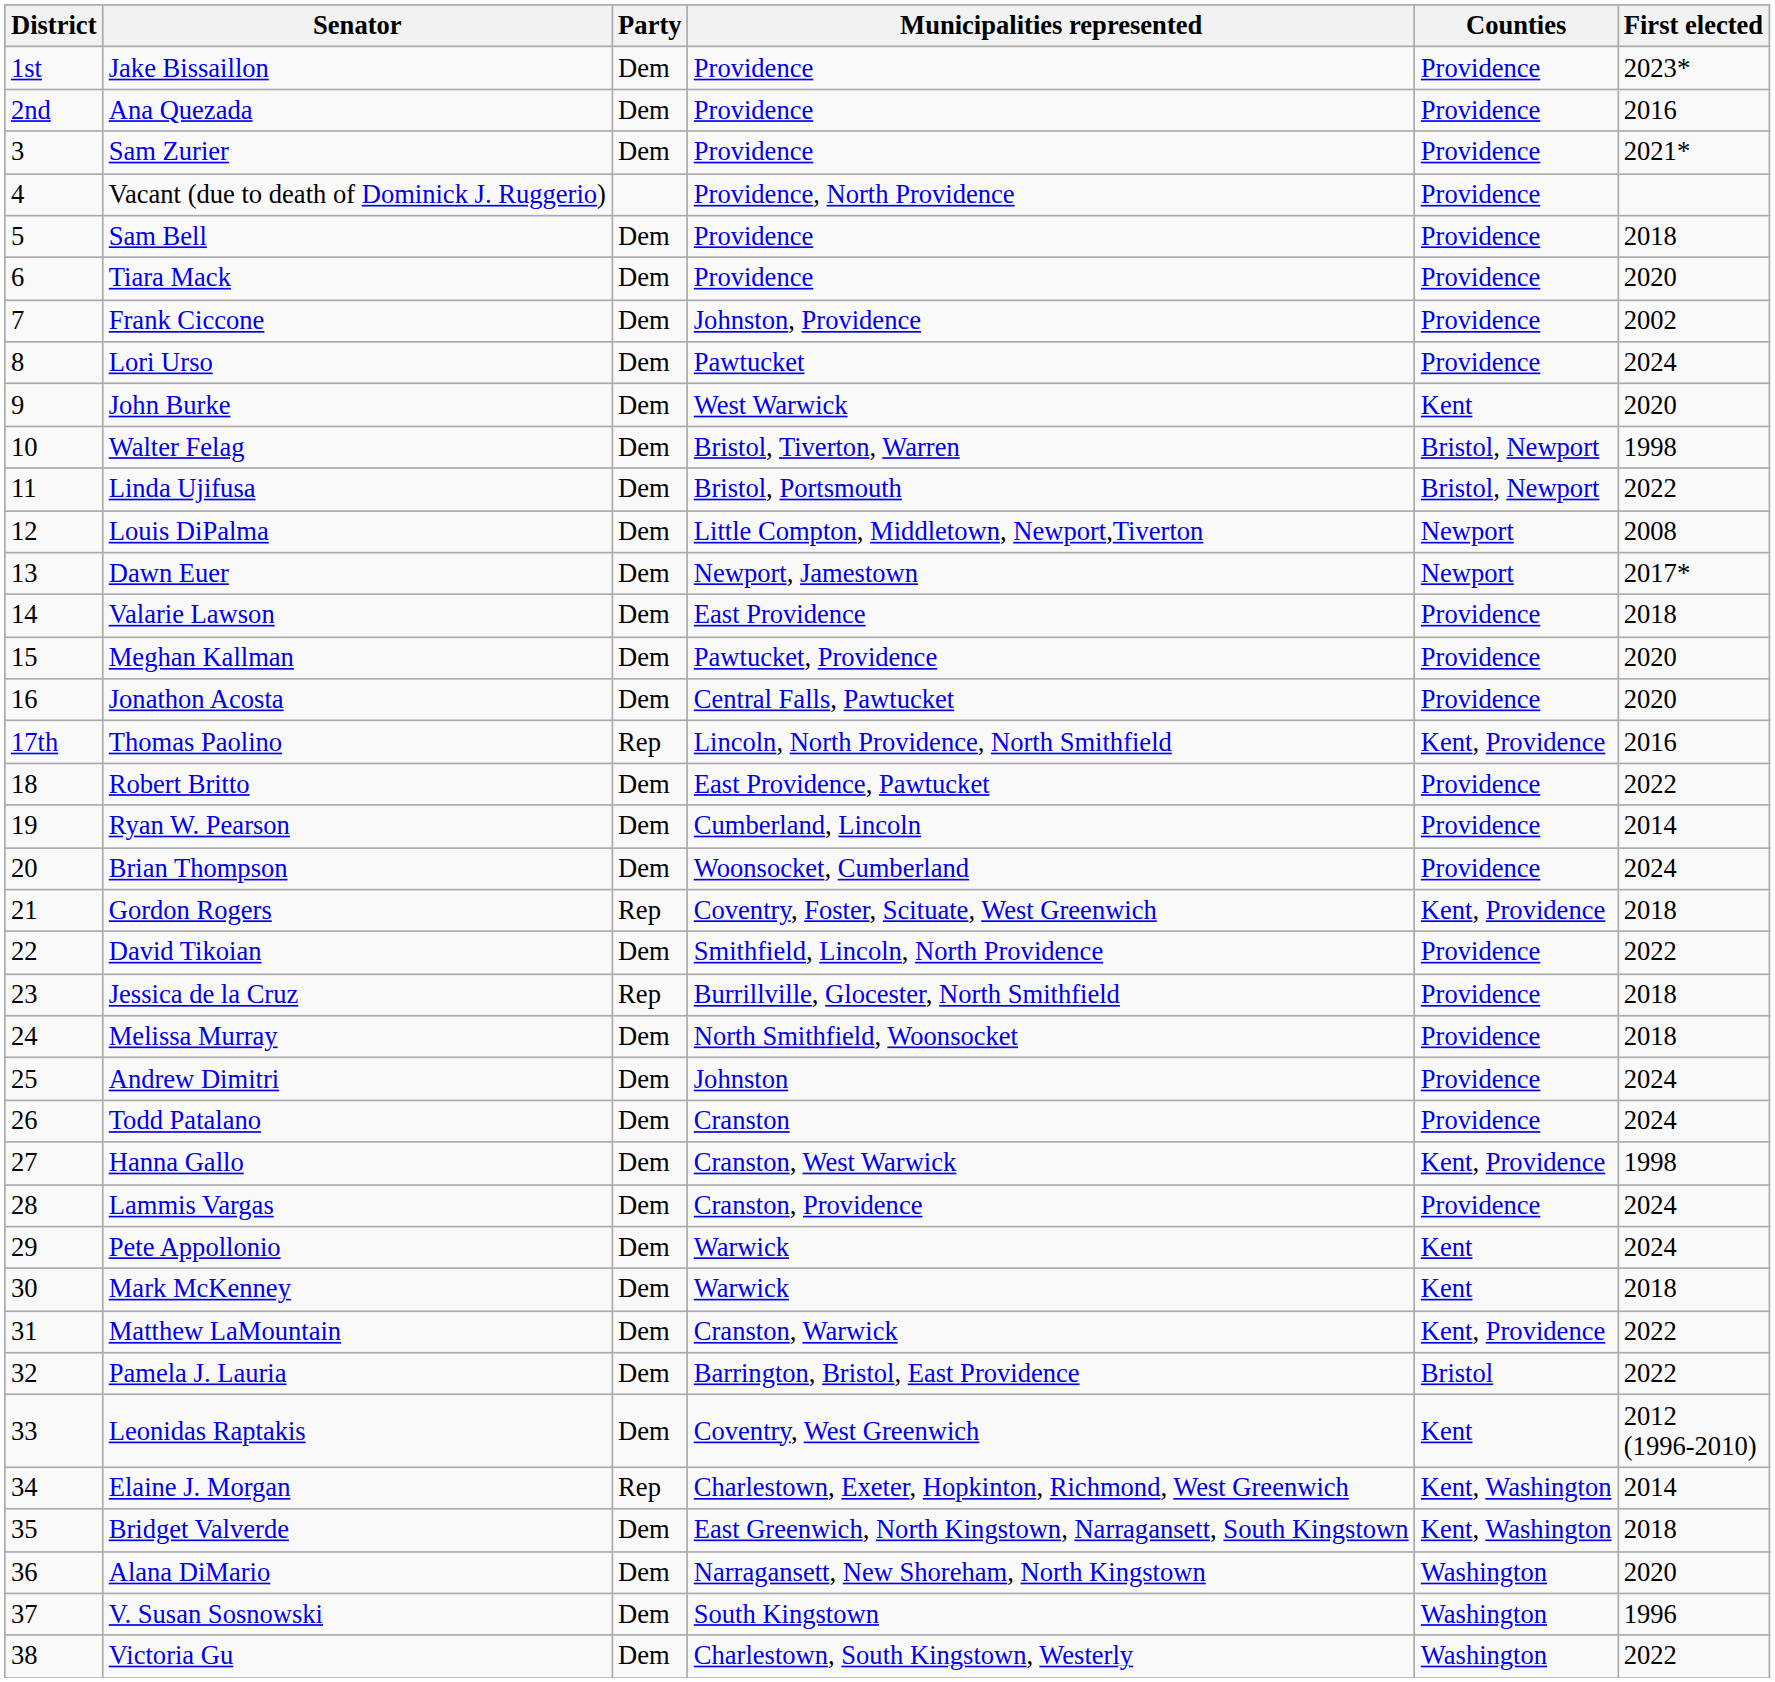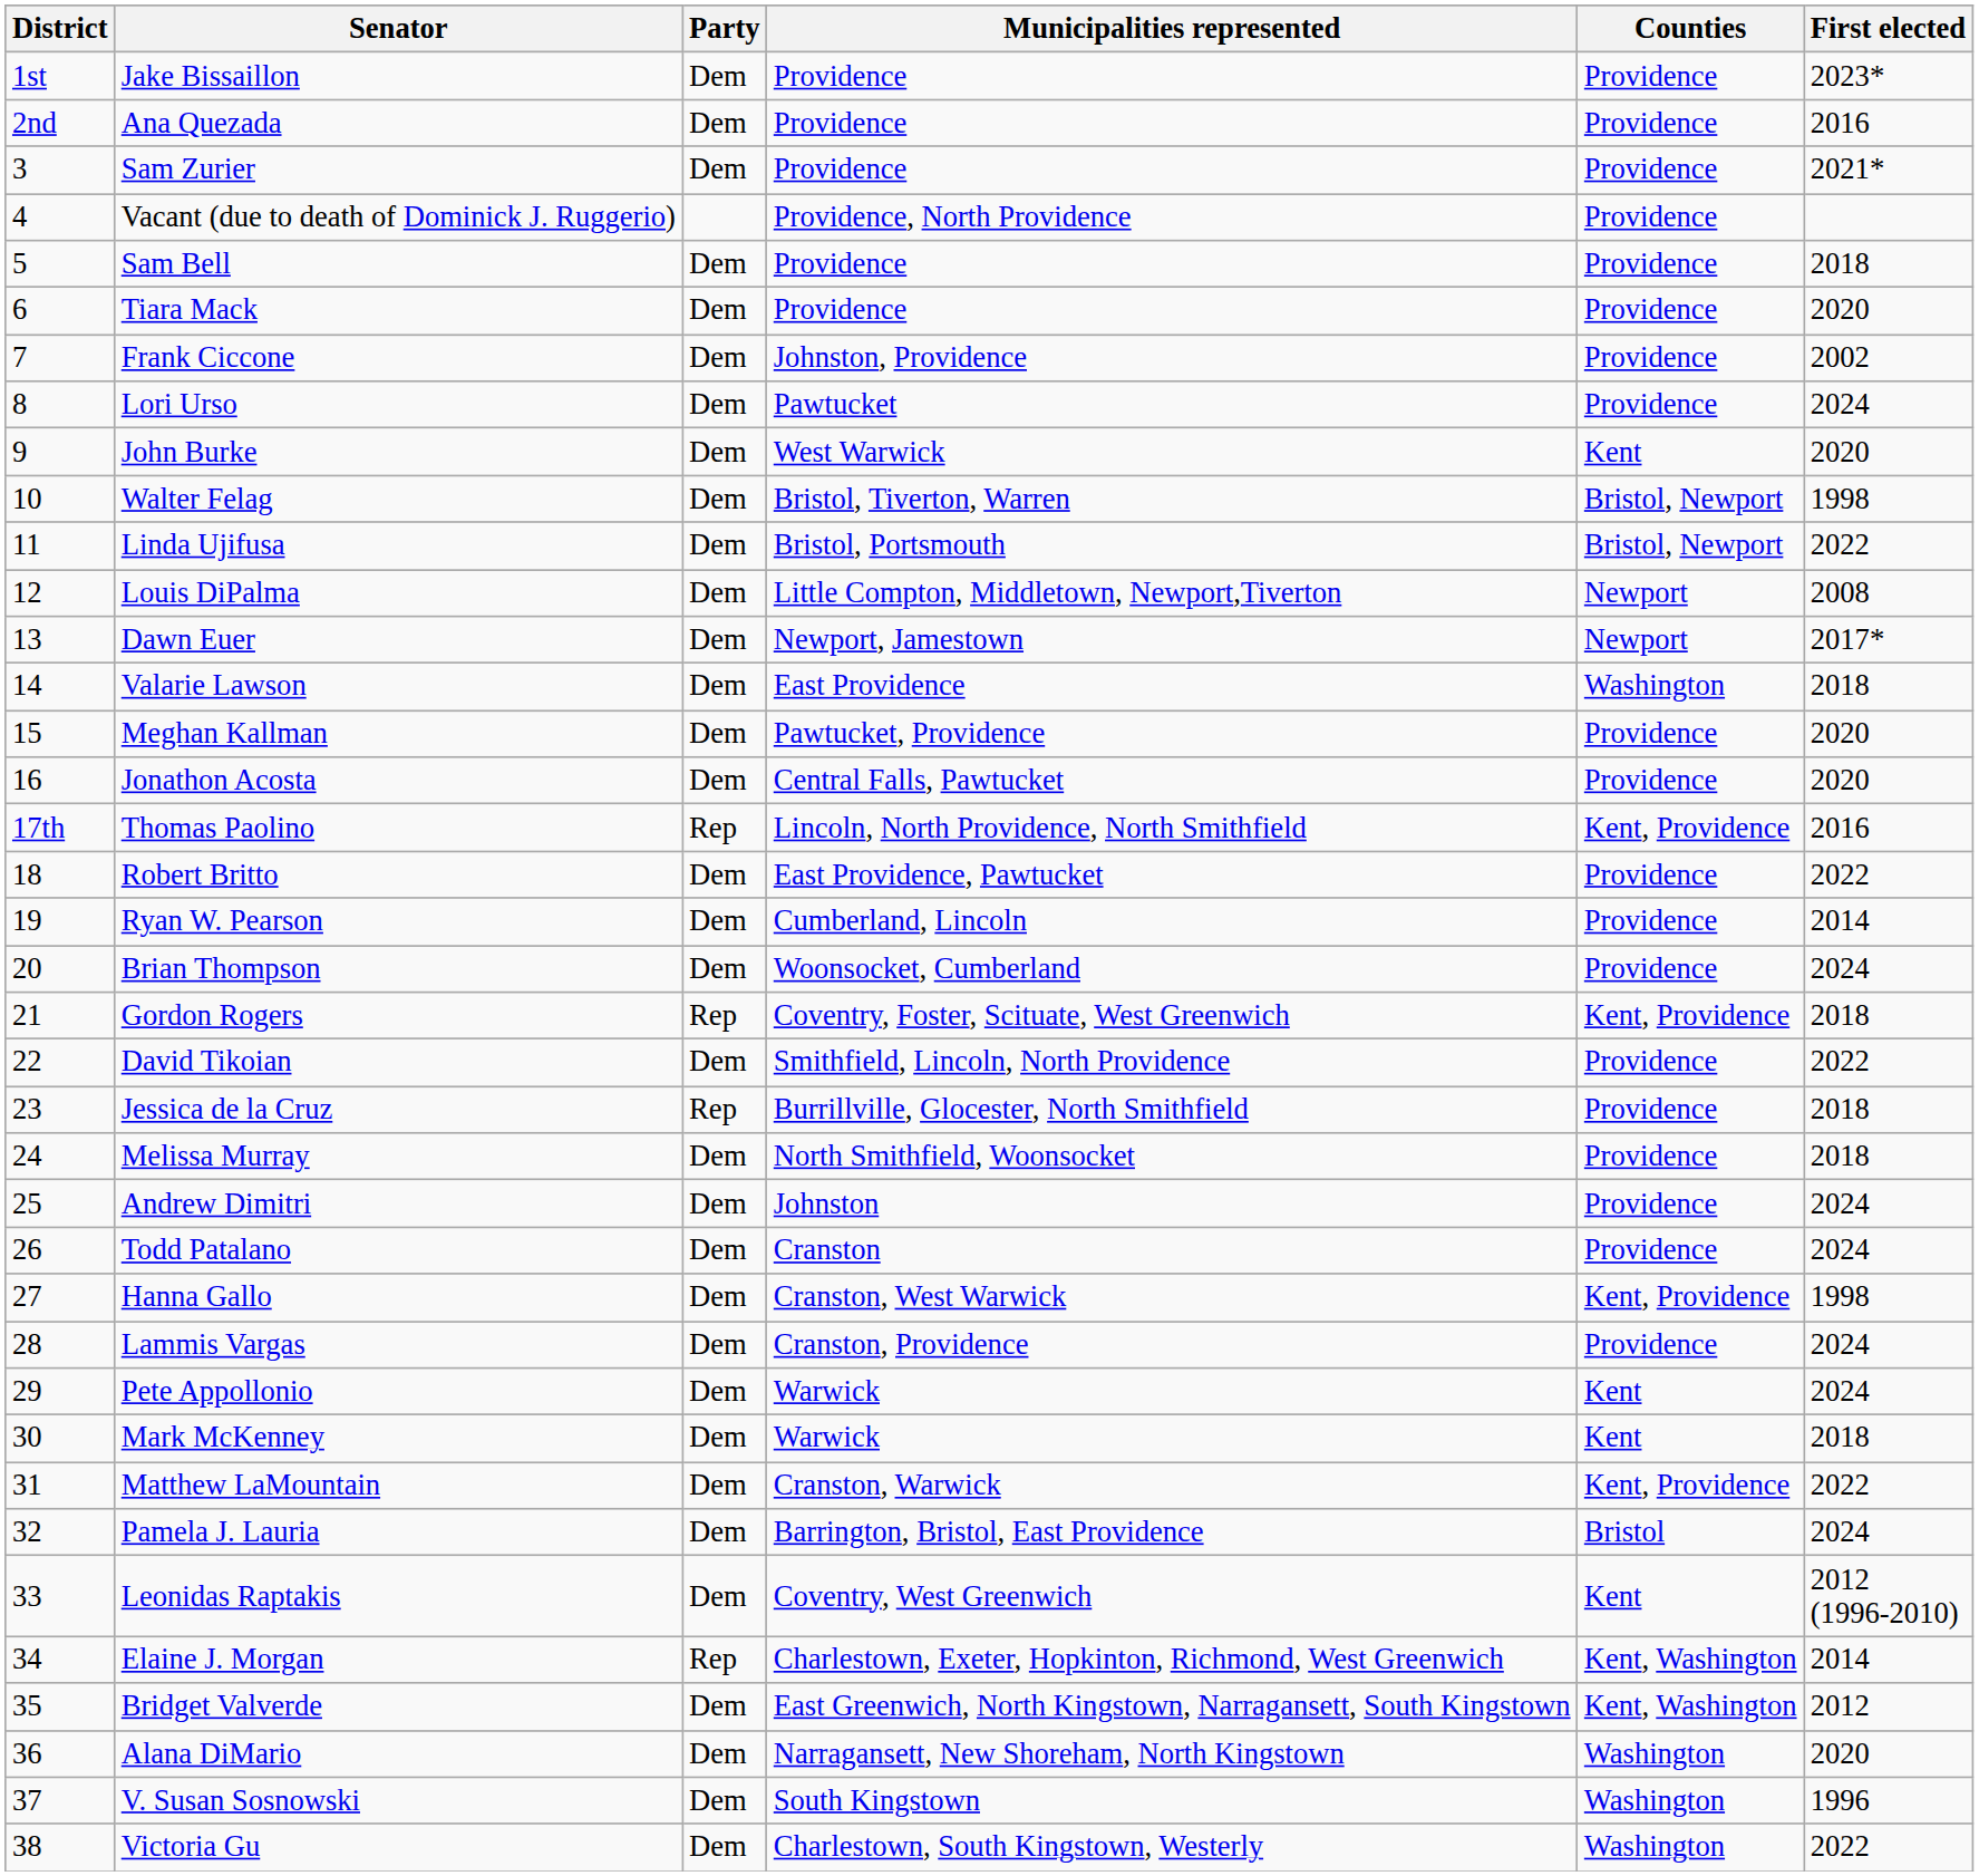 <table class="sortable wikitable">
 <tr style="background: #CCCCCC">
 <th>District</th>
 <th>Senator</th>
 <th>Party</th>
 <th>Municipalities represented</th>
 <th>Counties</th>
 <th>First elected</th>
 </tr>
 <tr>
 <td><a href='#'>1st</a></td>
 <td><a href='#'>Jake Bissaillon</a></td>
 <td>Dem</td>
 <td><a href='#'>Providence</a></td>
 <td><a href='#'>Providence</a></td>
 <td>2023*</td>
 </tr>
 <tr>
 <td><a href='#'>2nd</a></td>
 <td><a href='#'>Ana Quezada</a></td>
 <td>Dem</td>
 <td><a href='#'>Providence</a></td>
 <td><a href='#'>Providence</a></td>
 <td>2016</td>
 </tr>
 <tr>
 <td>3</td>
 <td><a href='#'>Sam Zurier</a></td>
 <td>Dem</td>
 <td><a href='#'>Providence</a></td>
 <td><a href='#'>Providence</a></td>
 <td>2021*</td>
 </tr>
 <tr>
 <td>4</td>
 <td>Vacant (due to death of <a href='#'>Dominick J. Ruggerio</a>)</td>
 <td></td>
 <td><a href='#'>Providence</a>, <a href='#'>North Providence</a></td>
 <td><a href='#'>Providence</a></td>
 <td></td>
 </tr>
 <tr>
 <td>5</td>
 <td><a href='#'>Sam Bell</a></td>
 <td>Dem</td>
 <td><a href='#'>Providence</a></td>
 <td><a href='#'>Providence</a></td>
 <td>2018</td>
 </tr>
 <tr>
 <td>6</td>
 <td><a href='#'>Tiara Mack</a></td>
 <td>Dem</td>
 <td><a href='#'>Providence</a></td>
 <td><a href='#'>Providence</a></td>
 <td>2020</td>
 </tr>
 <tr>
 <td>7</td>
 <td><a href='#'>Frank Ciccone</a></td>
 <td>Dem</td>
 <td><a href='#'>Johnston</a>, <a href='#'>Providence</a></td>
 <td><a href='#'>Providence</a></td>
 <td>2002</td>
 </tr>
 <tr>
 <td>8</td>
 <td><a href='#'>Lori Urso</a></td>
 <td>Dem</td>
 <td><a href='#'>Pawtucket</a></td>
 <td><a href='#'>Providence</a></td>
 <td>2024</td>
 </tr>
 <tr>
 <td>9</td>
 <td><a href='#'>John Burke</a></td>
 <td>Dem</td>
 <td><a href='#'>West Warwick</a></td>
 <td><a href='#'>Kent</a></td>
 <td>2020</td>
 </tr>
 <tr>
 <td>10</td>
 <td><a href='#'>Walter Felag</a></td>
 <td>Dem</td>
 <td><a href='#'>Bristol</a>, <a href='#'>Tiverton</a>, <a href='#'>Warren</a></td>
 <td><a href='#'>Bristol</a>, <a href='#'>Newport</a></td>
 <td>1998</td>
 </tr>
 <tr>
 <td>11</td>
 <td><a href='#'>Linda Ujifusa</a></td>
 <td>Dem</td>
 <td><a href='#'>Bristol</a>, <a href='#'>Portsmouth</a></td>
 <td><a href='#'>Bristol</a>, <a href='#'>Newport</a></td>
 <td>2022</td>
 </tr>
 <tr>
 <td>12</td>
 <td><a href='#'>Louis DiPalma</a></td>
 <td>Dem</td>
 <td><a href='#'>Little Compton</a>, <a href='#'>Middletown</a>, <a href='#'>Newport</a>,<a href='#'>Tiverton</a></td>
 <td><a href='#'>Newport</a></td>
 <td>2008</td>
 </tr>
 <tr>
 <td>13</td>
 <td><a href='#'>Dawn Euer</a></td>
 <td>Dem</td>
 <td><a href='#'>Newport</a>, <a href='#'>Jamestown</a></td>
 <td><a href='#'>Newport</a></td>
 <td>2017*</td>
 </tr>
 <tr>
 <td>14</td>
 <td><a href='#'>Valarie Lawson</a></td>
 <td>Dem</td>
 <td><a href='#'>East Providence</a></td>
-<td><a href='#'>Providence</a></td>
+<td><a href='#'>Washington</a></td>
 <td>2018</td>
 </tr>
 <tr>
 <td>15</td>
 <td><a href='#'>Meghan Kallman</a></td>
 <td>Dem</td>
 <td><a href='#'>Pawtucket</a>, <a href='#'>Providence</a></td>
 <td><a href='#'>Providence</a></td>
 <td>2020</td>
 </tr>
 <tr>
 <td>16</td>
 <td><a href='#'>Jonathon Acosta</a></td>
 <td>Dem</td>
 <td><a href='#'>Central Falls</a>, <a href='#'>Pawtucket</a></td>
 <td><a href='#'>Providence</a></td>
 <td>2020</td>
 </tr>
 <tr>
 <td><a href='#'>17th</a></td>
 <td><a href='#'>Thomas Paolino</a></td>
 <td>Rep</td>
 <td><a href='#'>Lincoln</a>, <a href='#'>North Providence</a>, <a href='#'>North Smithfield</a></td>
 <td><a href='#'>Kent</a>, <a href='#'>Providence</a></td>
 <td>2016</td>
 </tr>
 <tr>
 <td>18</td>
 <td><a href='#'>Robert Britto</a></td>
 <td>Dem</td>
 <td><a href='#'>East Providence</a>, <a href='#'>Pawtucket</a></td>
 <td><a href='#'>Providence</a></td>
 <td>2022</td>
 </tr>
 <tr>
 <td>19</td>
 <td><a href='#'>Ryan W. Pearson</a></td>
 <td>Dem</td>
 <td><a href='#'>Cumberland</a>, <a href='#'>Lincoln</a></td>
 <td><a href='#'>Providence</a></td>
 <td>2014</td>
 </tr>
 <tr>
 <td>20</td>
 <td><a href='#'>Brian Thompson</a></td>
 <td>Dem</td>
 <td><a href='#'>Woonsocket</a>, <a href='#'>Cumberland</a></td>
 <td><a href='#'>Providence</a></td>
 <td>2024</td>
 </tr>
 <tr>
 <td>21</td>
 <td><a href='#'>Gordon Rogers</a></td>
 <td>Rep</td>
 <td><a href='#'>Coventry</a>, <a href='#'>Foster</a>, <a href='#'>Scituate</a>, <a href='#'>West Greenwich</a></td>
 <td><a href='#'>Kent</a>, <a href='#'>Providence</a></td>
 <td>2018</td>
 </tr>
 <tr>
 <td>22</td>
 <td><a href='#'>David Tikoian</a></td>
 <td>Dem</td>
 <td><a href='#'>Smithfield</a>, <a href='#'>Lincoln</a>, <a href='#'>North Providence</a></td>
 <td><a href='#'>Providence</a></td>
 <td>2022</td>
 </tr>
 <tr>
 <td>23</td>
 <td><a href='#'>Jessica de la Cruz</a></td>
 <td>Rep</td>
 <td><a href='#'>Burrillville</a>, <a href='#'>Glocester</a>, <a href='#'>North Smithfield</a></td>
 <td><a href='#'>Providence</a></td>
 <td>2018</td>
 </tr>
 <tr>
 <td>24</td>
 <td><a href='#'>Melissa Murray</a></td>
 <td>Dem</td>
 <td><a href='#'>North Smithfield</a>, <a href='#'>Woonsocket</a></td>
 <td><a href='#'>Providence</a></td>
 <td>2018</td>
 </tr>
 <tr>
 <td>25</td>
 <td><a href='#'>Andrew Dimitri</a></td>
 <td>Dem</td>
 <td><a href='#'>Johnston</a></td>
 <td><a href='#'>Providence</a></td>
 <td>2024</td>
 </tr>
 <tr>
 <td>26</td>
 <td><a href='#'>Todd Patalano</a></td>
 <td>Dem</td>
 <td><a href='#'>Cranston</a></td>
 <td><a href='#'>Providence</a></td>
 <td>2024</td>
 </tr>
 <tr>
 <td>27</td>
 <td><a href='#'>Hanna Gallo</a></td>
 <td>Dem</td>
 <td><a href='#'>Cranston</a>, <a href='#'>West Warwick</a></td>
 <td><a href='#'>Kent</a>, <a href='#'>Providence</a></td>
 <td>1998</td>
 </tr>
 <tr>
 <td>28</td>
 <td><a href='#'>Lammis Vargas</a></td>
 <td>Dem</td>
 <td><a href='#'>Cranston</a>, <a href='#'>Providence</a></td>
 <td><a href='#'>Providence</a></td>
 <td>2024</td>
 </tr>
 <tr>
 <td>29</td>
 <td><a href='#'>Pete Appollonio</a></td>
 <td>Dem</td>
 <td><a href='#'>Warwick</a></td>
 <td><a href='#'>Kent</a></td>
 <td>2024</td>
 </tr>
 <tr>
 <td>30</td>
 <td><a href='#'>Mark McKenney</a></td>
 <td>Dem</td>
 <td><a href='#'>Warwick</a></td>
 <td><a href='#'>Kent</a></td>
 <td>2018</td>
 </tr>
 <tr>
 <td>31</td>
 <td><a href='#'>Matthew LaMountain</a></td>
 <td>Dem</td>
 <td><a href='#'>Cranston</a>, <a href='#'>Warwick</a></td>
 <td><a href='#'>Kent</a>, <a href='#'>Providence</a></td>
 <td>2022</td>
 </tr>
 <tr>
 <td>32</td>
 <td><a href='#'>Pamela J. Lauria</a></td>
 <td>Dem</td>
 <td><a href='#'>Barrington</a>, <a href='#'>Bristol</a>, <a href='#'>East Providence</a></td>
 <td><a href='#'>Bristol</a></td>
-<td>2022</td>
+<td>2024</td>
 </tr>
 <tr>
 <td>33</td>
 <td><a href='#'>Leonidas Raptakis</a></td>
 <td>Dem</td>
 <td><a href='#'>Coventry</a>, <a href='#'>West Greenwich</a></td>
 <td><a href='#'>Kent</a></td>
 <td>2012 <br> (1996-2010)</td>
 </tr>
 <tr>
 <td>34</td>
 <td><a href='#'>Elaine J. Morgan</a></td>
 <td>Rep</td>
 <td><a href='#'>Charlestown</a>, <a href='#'>Exeter</a>, <a href='#'>Hopkinton</a>, <a href='#'>Richmond</a>, <a href='#'>West Greenwich</a></td>
 <td><a href='#'>Kent</a>, <a href='#'>Washington</a></td>
 <td>2014</td>
 </tr>
 <tr>
 <td>35</td>
 <td><a href='#'>Bridget Valverde</a></td>
 <td>Dem</td>
 <td><a href='#'>East Greenwich</a>, <a href='#'>North Kingstown</a>, <a href='#'>Narragansett</a>, <a href='#'>South Kingstown</a></td>
 <td><a href='#'>Kent</a>, <a href='#'>Washington</a></td>
-<td>2018</td>
+<td>2012</td>
 </tr>
 <tr>
 <td>36</td>
 <td><a href='#'>Alana DiMario</a></td>
 <td>Dem</td>
 <td><a href='#'>Narragansett</a>, <a href='#'>New Shoreham</a>, <a href='#'>North Kingstown</a></td>
 <td><a href='#'>Washington</a></td>
 <td>2020</td>
 </tr>
 <tr>
 <td>37</td>
 <td><a href='#'>V. Susan Sosnowski</a></td>
 <td>Dem</td>
 <td><a href='#'>South Kingstown</a></td>
 <td><a href='#'>Washington</a></td>
 <td>1996</td>
 </tr>
 <tr>
 <td>38</td>
 <td><a href='#'>Victoria Gu</a></td>
 <td>Dem</td>
 <td><a href='#'>Charlestown</a>, <a href='#'>South Kingstown</a>, <a href='#'>Westerly</a></td>
 <td><a href='#'>Washington</a></td>
 <td>2022</td>
 </tr>
 </table>
